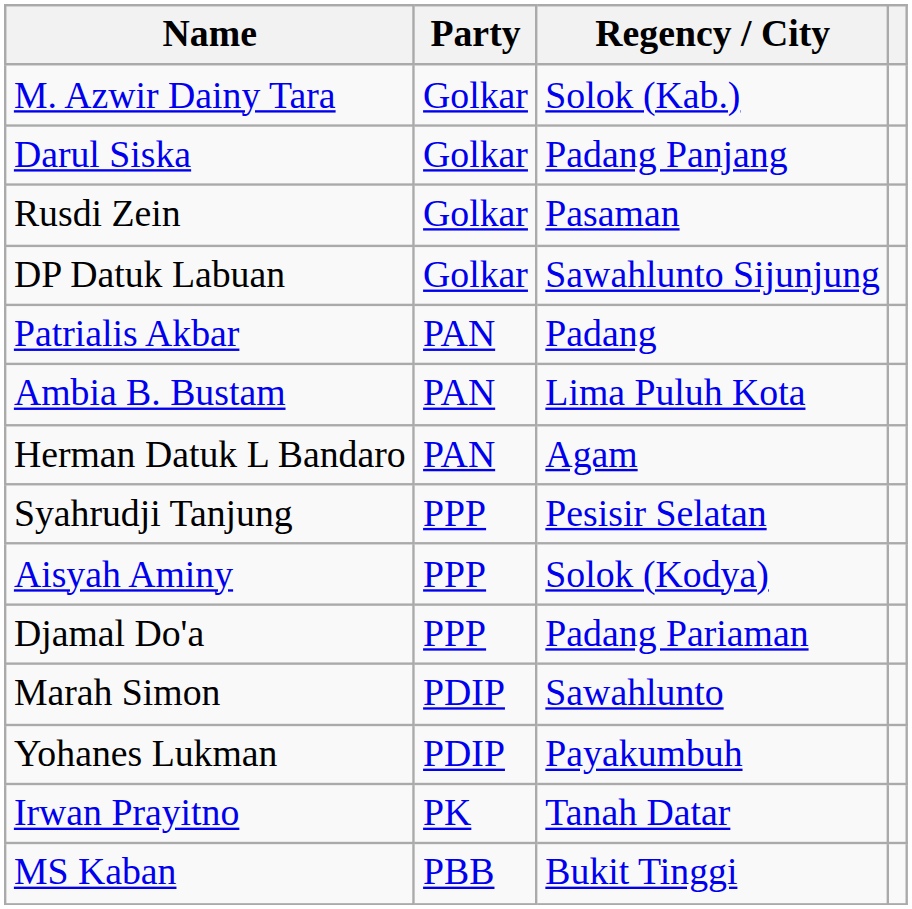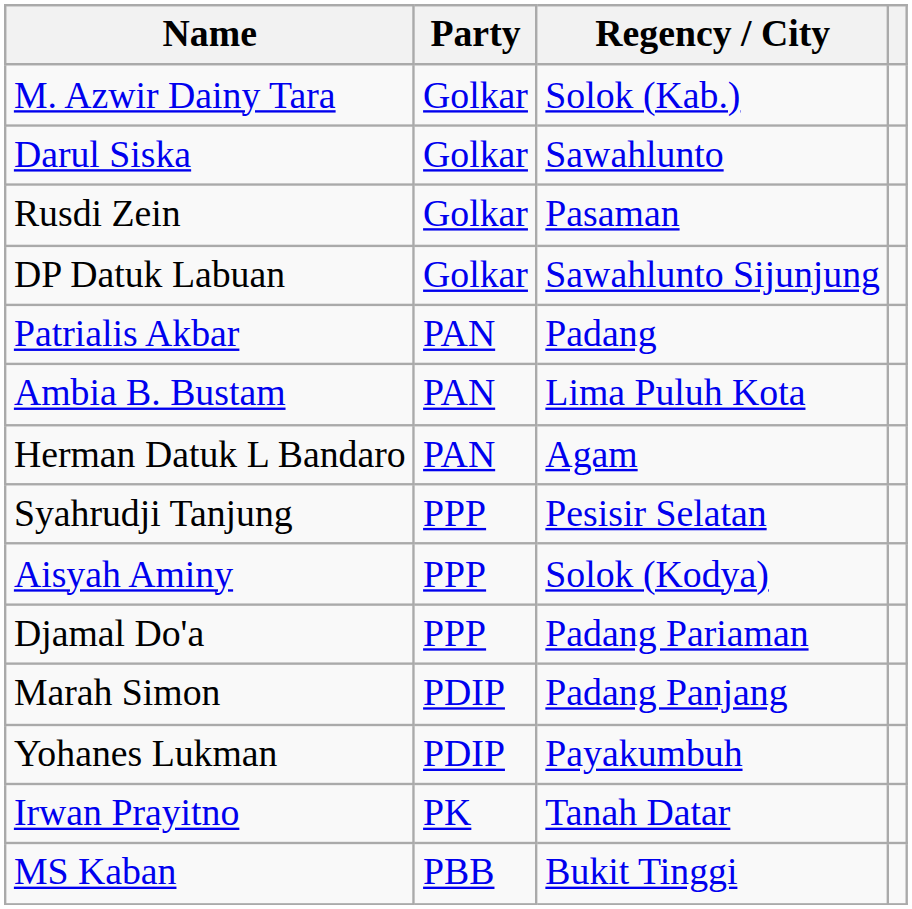 <table class="wikitable sortable" style="font-size: 100%;">
 <tr bgcolor="#cccccc">
 <th>Name</th>
 <th>Party</th>
 <th>Regency / City</th>
 <th></th>
 </tr>
 <tr>
 <td><a href='#'>M. Azwir Dainy Tara</a></td>
 <td><a href='#'>Golkar</a></td>
 <td><a href='#'>Solok (Kab.)</a></td>
 <td></td>
 </tr>
 <tr>
 <td><a href='#'>Darul Siska</a></td>
 <td><a href='#'>Golkar</a></td>
-<td><a href='#'>Padang Panjang</a></td>
+<td><a href='#'>Sawahlunto</a></td>
 <td></td>
 </tr>
 <tr>
 <td>Rusdi Zein</td>
 <td><a href='#'>Golkar</a></td>
 <td><a href='#'>Pasaman</a></td>
 <td></td>
 </tr>
 <tr>
 <td>DP Datuk Labuan</td>
 <td><a href='#'>Golkar</a></td>
 <td><a href='#'>Sawahlunto Sijunjung</a></td>
 <td></td>
 </tr>
 <tr>
 <td><a href='#'>Patrialis Akbar</a></td>
 <td><a href='#'>PAN</a></td>
 <td><a href='#'>Padang</a></td>
 <td></td>
 </tr>
 <tr>
 <td><a href='#'>Ambia B. Bustam</a></td>
 <td><a href='#'>PAN</a></td>
 <td><a href='#'>Lima Puluh Kota</a></td>
 <td></td>
 </tr>
 <tr>
 <td>Herman Datuk L Bandaro</td>
 <td><a href='#'>PAN</a></td>
 <td><a href='#'>Agam</a></td>
 <td></td>
 </tr>
 <tr>
 <td>Syahrudji Tanjung</td>
 <td><a href='#'>PPP</a></td>
 <td><a href='#'>Pesisir Selatan</a></td>
 <td></td>
 </tr>
 <tr>
 <td><a href='#'>Aisyah Aminy</a></td>
 <td><a href='#'>PPP</a></td>
 <td><a href='#'>Solok (Kodya)</a></td>
 <td></td>
 </tr>
 <tr>
 <td>Djamal Do'a</td>
 <td><a href='#'>PPP</a></td>
 <td><a href='#'>Padang Pariaman</a></td>
 <td></td>
 </tr>
 <tr>
 <td>Marah Simon</td>
 <td><a href='#'>PDIP</a></td>
-<td><a href='#'>Sawahlunto</a></td>
+<td><a href='#'>Padang Panjang</a></td>
 <td></td>
 </tr>
 <tr>
 <td>Yohanes Lukman</td>
 <td><a href='#'>PDIP</a></td>
 <td><a href='#'>Payakumbuh</a></td>
 <td></td>
 </tr>
 <tr>
 <td><a href='#'>Irwan Prayitno</a></td>
 <td><a href='#'>PK</a></td>
 <td><a href='#'>Tanah Datar</a></td>
 <td></td>
 </tr>
 <tr>
 <td><a href='#'>MS Kaban</a></td>
 <td><a href='#'>PBB</a></td>
 <td><a href='#'>Bukit Tinggi</a></td>
 <td></td>
 </tr>
 </table>
